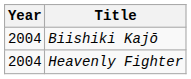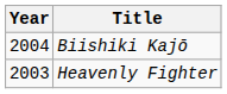 <table class="wikitable">
 <tr>
 <th>Year</th>
 <th>Title</th>
 </tr>
 <tr>
 <td>2004</td>
 <td><em>Biishiki Kajō</em></td>
 </tr>
 <tr>
-<td>2004</td>
+<td>2003</td>
 <td><em>Heavenly Fighter</em></td>
 </tr>
 </table>
